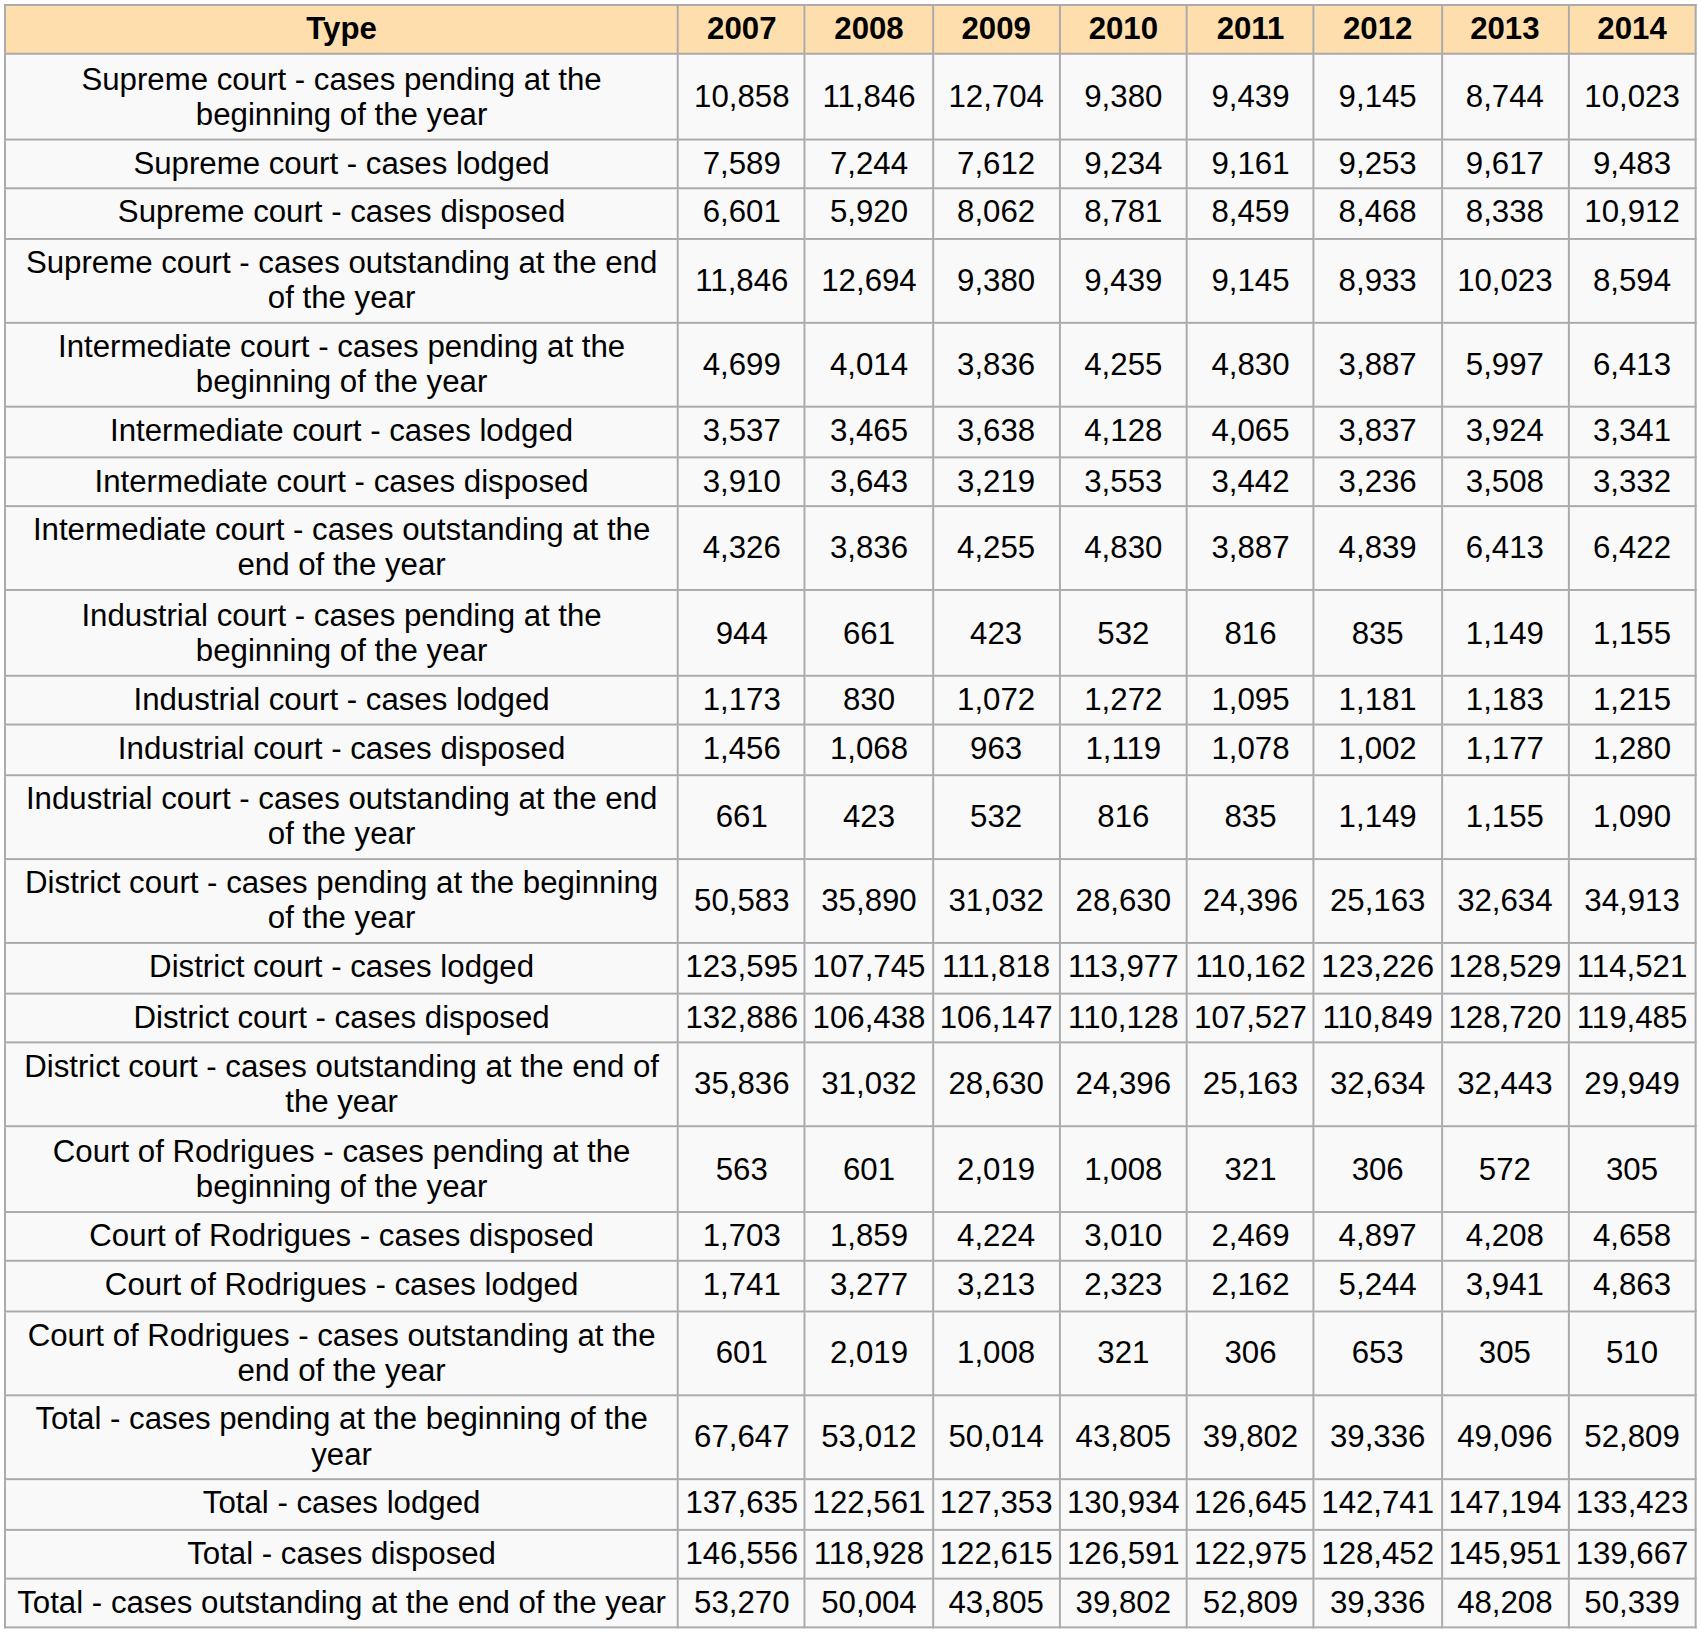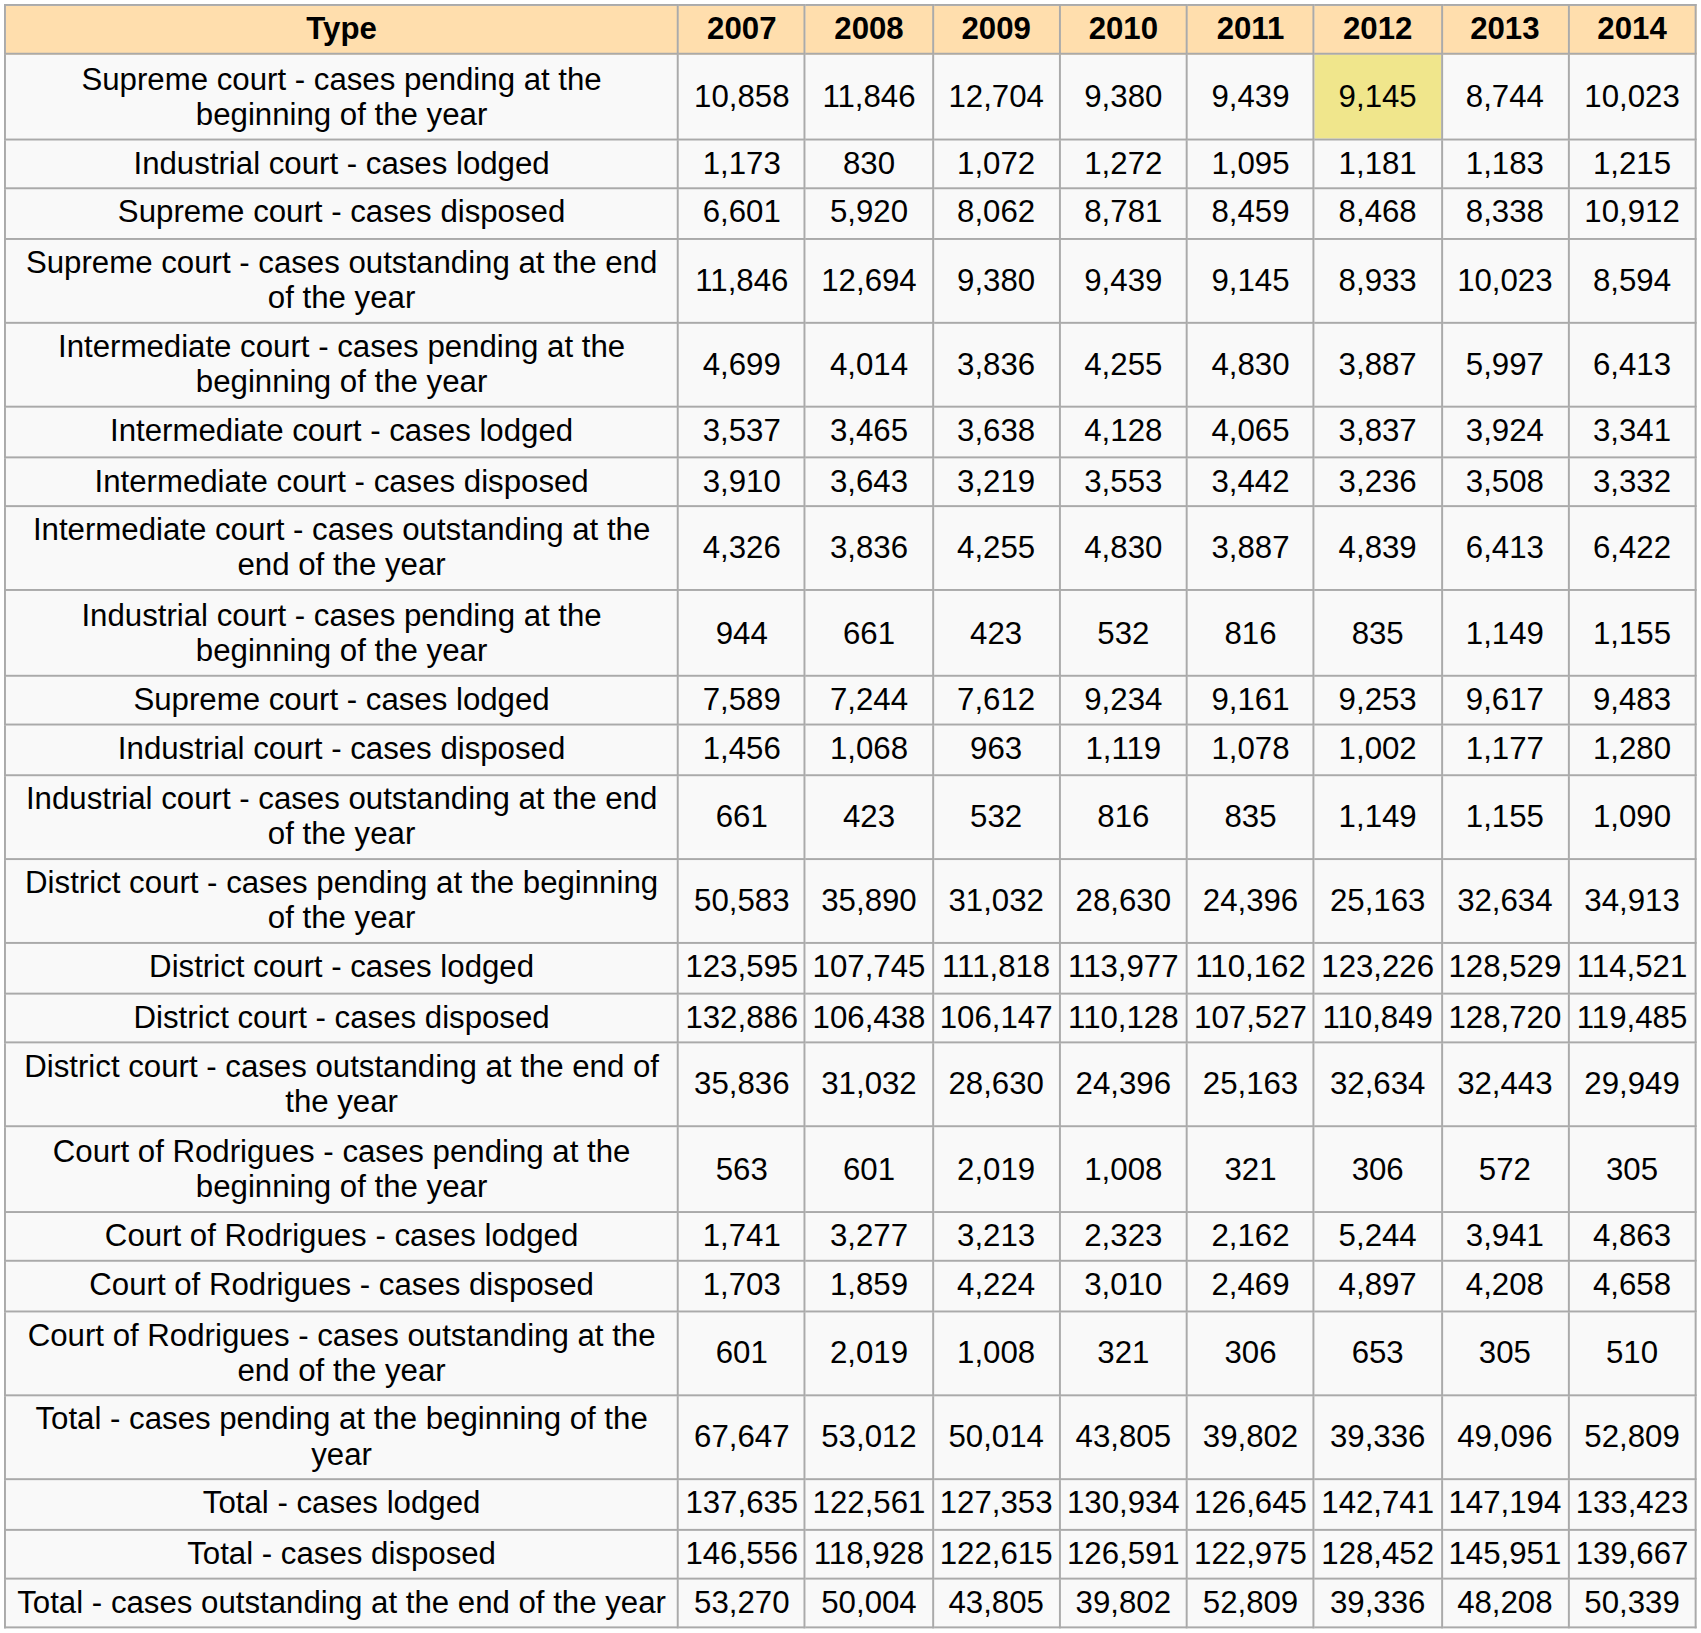 <table class="wikitable sortable collapsible" style="text-align: center;">
 <tr>
 <th style="background:navajowhite;">Type</th>
 <th style="background:navajowhite;">2007</th>
 <th style="background:navajowhite;">2008</th>
 <th style="background:navajowhite;">2009</th>
 <th style="background:navajowhite;">2010</th>
 <th style="background:navajowhite;">2011</th>
 <th style="background:navajowhite;">2012</th>
 <th style="background:navajowhite;">2013</th>
 <th style="background:navajowhite;">2014</th>
 </tr>
 <tr>
 <td>Supreme court - cases pending at the beginning of the year</td>
 <td>10,858</td>
 <td>11,846</td>
 <td>12,704</td>
 <td>9,380</td>
 <td>9,439</td>
-<td>9,145</td>
+<td style="background: khaki;">9,145</td>
 <td>8,744</td>
 <td>10,023</td>
 </tr>
 <tr>
-<td>Supreme court - cases lodged</td>
-<td>7,589</td>
-<td>7,244</td>
-<td>7,612</td>
-<td>9,234</td>
-<td>9,161</td>
-<td>9,253</td>
-<td>9,617</td>
-<td>9,483</td>
+<td>Industrial court - cases lodged</td>
+<td>1,173</td>
+<td>830</td>
+<td>1,072</td>
+<td>1,272</td>
+<td>1,095</td>
+<td>1,181</td>
+<td>1,183</td>
+<td>1,215</td>
 </tr>
 <tr>
 <td>Supreme court - cases disposed</td>
 <td>6,601</td>
 <td>5,920</td>
 <td>8,062</td>
 <td>8,781</td>
 <td>8,459</td>
 <td>8,468</td>
 <td>8,338</td>
 <td>10,912</td>
 </tr>
 <tr>
 <td>Supreme court - cases outstanding at the end of the year</td>
 <td>11,846</td>
 <td>12,694</td>
 <td>9,380</td>
 <td>9,439</td>
 <td>9,145</td>
 <td>8,933</td>
 <td>10,023</td>
 <td>8,594</td>
 </tr>
 <tr>
 <td>Intermediate court - cases pending at the beginning of the year</td>
 <td>4,699</td>
 <td>4,014</td>
 <td>3,836</td>
 <td>4,255</td>
 <td>4,830</td>
 <td>3,887</td>
 <td>5,997</td>
 <td>6,413</td>
 </tr>
 <tr>
 <td>Intermediate court - cases lodged</td>
 <td>3,537</td>
 <td>3,465</td>
 <td>3,638</td>
 <td>4,128</td>
 <td>4,065</td>
 <td>3,837</td>
 <td>3,924</td>
 <td>3,341</td>
 </tr>
 <tr>
 <td>Intermediate court - cases disposed</td>
 <td>3,910</td>
 <td>3,643</td>
 <td>3,219</td>
 <td>3,553</td>
 <td>3,442</td>
 <td>3,236</td>
 <td>3,508</td>
 <td>3,332</td>
 </tr>
 <tr>
 <td>Intermediate court - cases outstanding at the end of the year</td>
 <td>4,326</td>
 <td>3,836</td>
 <td>4,255</td>
 <td>4,830</td>
 <td>3,887</td>
 <td>4,839</td>
 <td>6,413</td>
 <td>6,422</td>
 </tr>
 <tr>
 <td>Industrial court - cases pending at the beginning of the year</td>
 <td>944</td>
 <td>661</td>
 <td>423</td>
 <td>532</td>
 <td>816</td>
 <td>835</td>
 <td>1,149</td>
 <td>1,155</td>
 </tr>
 <tr>
-<td>Industrial court - cases lodged</td>
-<td>1,173</td>
-<td>830</td>
-<td>1,072</td>
-<td>1,272</td>
-<td>1,095</td>
-<td>1,181</td>
-<td>1,183</td>
-<td>1,215</td>
+<td>Supreme court - cases lodged</td>
+<td>7,589</td>
+<td>7,244</td>
+<td>7,612</td>
+<td>9,234</td>
+<td>9,161</td>
+<td>9,253</td>
+<td>9,617</td>
+<td>9,483</td>
 </tr>
 <tr>
 <td>Industrial court - cases disposed</td>
 <td>1,456</td>
 <td>1,068</td>
 <td>963</td>
 <td>1,119</td>
 <td>1,078</td>
 <td>1,002</td>
 <td>1,177</td>
 <td>1,280</td>
 </tr>
 <tr>
 <td>Industrial court - cases outstanding at the end of the year</td>
 <td>661</td>
 <td>423</td>
 <td>532</td>
 <td>816</td>
 <td>835</td>
 <td>1,149</td>
 <td>1,155</td>
 <td>1,090</td>
 </tr>
 <tr>
 <td>District court - cases pending at the beginning of the year</td>
 <td>50,583</td>
 <td>35,890</td>
 <td>31,032</td>
 <td>28,630</td>
 <td>24,396</td>
 <td>25,163</td>
 <td>32,634</td>
 <td>34,913</td>
 </tr>
 <tr>
 <td>District court - cases lodged</td>
 <td>123,595</td>
 <td>107,745</td>
 <td>111,818</td>
 <td>113,977</td>
 <td>110,162</td>
 <td>123,226</td>
 <td>128,529</td>
 <td>114,521</td>
 </tr>
 <tr>
 <td>District court - cases disposed</td>
 <td>132,886</td>
 <td>106,438</td>
 <td>106,147</td>
 <td>110,128</td>
 <td>107,527</td>
 <td>110,849</td>
 <td>128,720</td>
 <td>119,485</td>
 </tr>
 <tr>
 <td>District court - cases outstanding at the end of the year</td>
 <td>35,836</td>
 <td>31,032</td>
 <td>28,630</td>
 <td>24,396</td>
 <td>25,163</td>
 <td>32,634</td>
 <td>32,443</td>
 <td>29,949</td>
 </tr>
 <tr>
 <td>Court of Rodrigues - cases pending at the beginning of the year</td>
 <td>563</td>
 <td>601</td>
 <td>2,019</td>
 <td>1,008</td>
 <td>321</td>
 <td>306</td>
 <td>572</td>
 <td>305</td>
 </tr>
 <tr>
+<td>Court of Rodrigues - cases lodged</td>
+<td>1,741</td>
+<td>3,277</td>
+<td>3,213</td>
+<td>2,323</td>
+<td>2,162</td>
+<td>5,244</td>
+<td>3,941</td>
+<td>4,863</td>
+</tr>
+<tr>
 <td>Court of Rodrigues - cases disposed</td>
 <td>1,703</td>
 <td>1,859</td>
 <td>4,224</td>
 <td>3,010</td>
 <td>2,469</td>
 <td>4,897</td>
 <td>4,208</td>
 <td>4,658</td>
-</tr>
-<tr>
-<td>Court of Rodrigues - cases lodged</td>
-<td>1,741</td>
-<td>3,277</td>
-<td>3,213</td>
-<td>2,323</td>
-<td>2,162</td>
-<td>5,244</td>
-<td>3,941</td>
-<td>4,863</td>
 </tr>
 <tr>
 <td>Court of Rodrigues - cases outstanding at the end of the year</td>
 <td>601</td>
 <td>2,019</td>
 <td>1,008</td>
 <td>321</td>
 <td>306</td>
 <td>653</td>
 <td>305</td>
 <td>510</td>
 </tr>
 <tr>
 <td>Total - cases pending at the beginning of the year</td>
 <td>67,647</td>
 <td>53,012</td>
 <td>50,014</td>
 <td>43,805</td>
 <td>39,802</td>
 <td>39,336</td>
 <td>49,096</td>
 <td>52,809</td>
 </tr>
 <tr>
 <td>Total - cases lodged</td>
 <td>137,635</td>
 <td>122,561</td>
 <td>127,353</td>
 <td>130,934</td>
 <td>126,645</td>
 <td>142,741</td>
 <td>147,194</td>
 <td>133,423</td>
 </tr>
 <tr>
 <td>Total - cases disposed</td>
 <td>146,556</td>
 <td>118,928</td>
 <td>122,615</td>
 <td>126,591</td>
 <td>122,975</td>
 <td>128,452</td>
 <td>145,951</td>
 <td>139,667</td>
 </tr>
 <tr>
 <td>Total - cases outstanding at the end of the year</td>
 <td>53,270</td>
 <td>50,004</td>
 <td>43,805</td>
 <td>39,802</td>
 <td>52,809</td>
 <td>39,336</td>
 <td>48,208</td>
 <td>50,339</td>
 </tr>
 </table>
